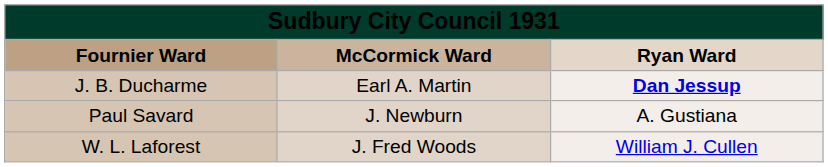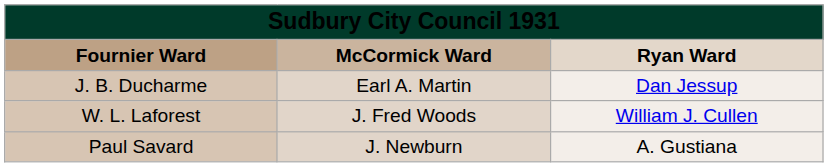 <table class="wikitable">
 <tr>
 <td style= "text-align:center; width: 660px;" colspan="3" bgcolor=003A2A><span><big><strong>Sudbury City Council 1931</strong></big></span></td>
 </tr>
 <tr>
 <td style="text-align:center; width: 220px;" bgcolor= BDA185><strong>Fournier Ward</strong></td>
 <td style="text-align:center; width: 220px;" bgcolor= CAB49E><strong>McCormick Ward</strong></td>
 <td style="text-align:center; width: 220px;" bgcolor= E3D7CA><strong>Ryan Ward</strong></td>
 </tr>
 <tr>
 <td style="text-align:center;" bgcolor= D7C5B3>J. B. Ducharme</td>
 <td style="text-align:center;" bgcolor= E1D5C9>Earl A. Martin</td>
-<td style="text-align:center;" bgcolor= F3EEE9><strong><a href='#'>Dan Jessup</a></strong></td>
+<td style="text-align:center;" bgcolor= F3EEE9><a href='#'>Dan Jessup</a></td>
+</tr>
+<tr>
+<td style="text-align:center;" bgcolor= D7C5B3>W. L. Laforest</td>
+<td style="text-align:center;" bgcolor= E1D5C9>J. Fred Woods</td>
+<td style="text-align:center;" bgcolor= F3EEE9><a href='#'>William J. Cullen</a></td>
 </tr>
 <tr>
 <td style="text-align:center;" bgcolor= D7C5B3>Paul Savard</td>
 <td style="text-align:center;" bgcolor= E1D5C9>J. Newburn</td>
 <td style="text-align:center;" bgcolor= F3EEE9>A. Gustiana</td>
 </tr>
-<tr>
-<td style="text-align:center;" bgcolor= D7C5B3>W. L. Laforest</td>
-<td style="text-align:center;" bgcolor= E1D5C9>J. Fred Woods</td>
-<td style="text-align:center;" bgcolor= F3EEE9><a href='#'>William J. Cullen</a></td>
-</tr>
 </table>
